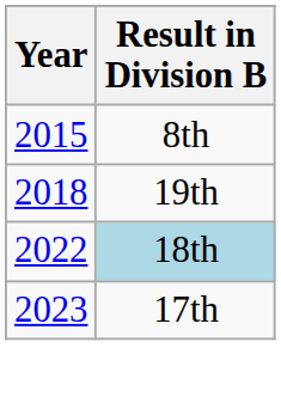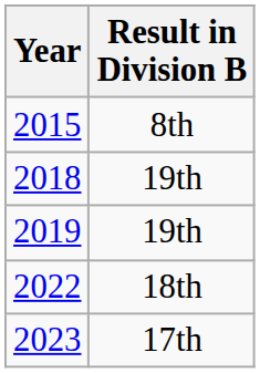 <table class="wikitable" style="text-align:center">
 <tr>
 <th>Year</th>
 <th>Result in<br>Division B</th>
 </tr>
 <tr>
 <td><a href='#'>2015</a></td>
 <td>8th</td>
 </tr>
 <tr>
 <td><a href='#'>2018</a></td>
 <td>19th</td>
 </tr>
 <tr>
+<td><a href='#'>2019</a></td>
+<td>19th</td>
+</tr>
+<tr>
 <td><a href='#'>2022</a></td>
-<td style="background: lightblue;">18th</td>
+<td>18th</td>
 </tr>
 <tr>
 <td><a href='#'>2023</a></td>
 <td>17th</td>
 </tr>
 </table>
